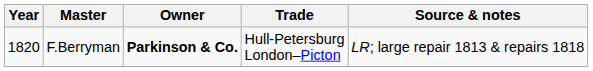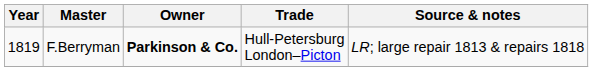 <table class=" wikitable">
 <tr>
 <th>Year</th>
 <th>Master</th>
 <th>Owner</th>
 <th>Trade</th>
 <th>Source & notes</th>
 </tr>
 <tr>
-<td>1820</td>
+<td>1819</td>
 <td>F.Berryman</td>
 <td><strong>Parkinson & Co.</strong></td>
 <td>Hull-Petersburg<br>London–<a href='#'>Picton</a></td>
 <td><em>LR</em>; large repair 1813 & repairs 1818</td>
 </tr>
 <tr>
 </tr>
 </table>
